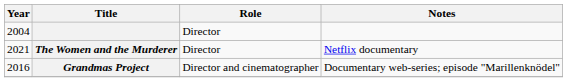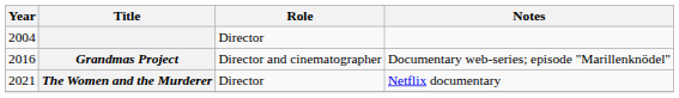 <table class="wikitable plainrowheaders sortable">
 <tr>
 <th scope="col">Year</th>
 <th scope="col">Title</th>
 <th scope="col">Role</th>
 <th class="unsortable">Notes</th>
 </tr>
 <tr>
 <td>2004</td>
 <th scope="row"></th>
 <td>Director</td>
 <td></td>
 </tr>
 <tr>
+<td>2016</td>
+<th scope="row"><em>Grandmas Project</em></th>
+<td>Director and cinematographer</td>
+<td>Documentary web-series; episode "Marillenknödel"</td>
+</tr>
+<tr>
 <td>2021</td>
 <th scope="row"><em>The Women and the Murderer</em></th>
 <td>Director</td>
 <td><a href='#'>Netflix</a> documentary</td>
 </tr>
 <tr>
-<td>2016</td>
-<th scope="row"><em>Grandmas Project</em></th>
-<td>Director and cinematographer</td>
-<td>Documentary web-series; episode "Marillenknödel"</td>
-</tr>
-<tr>
 </tr>
 </table>
